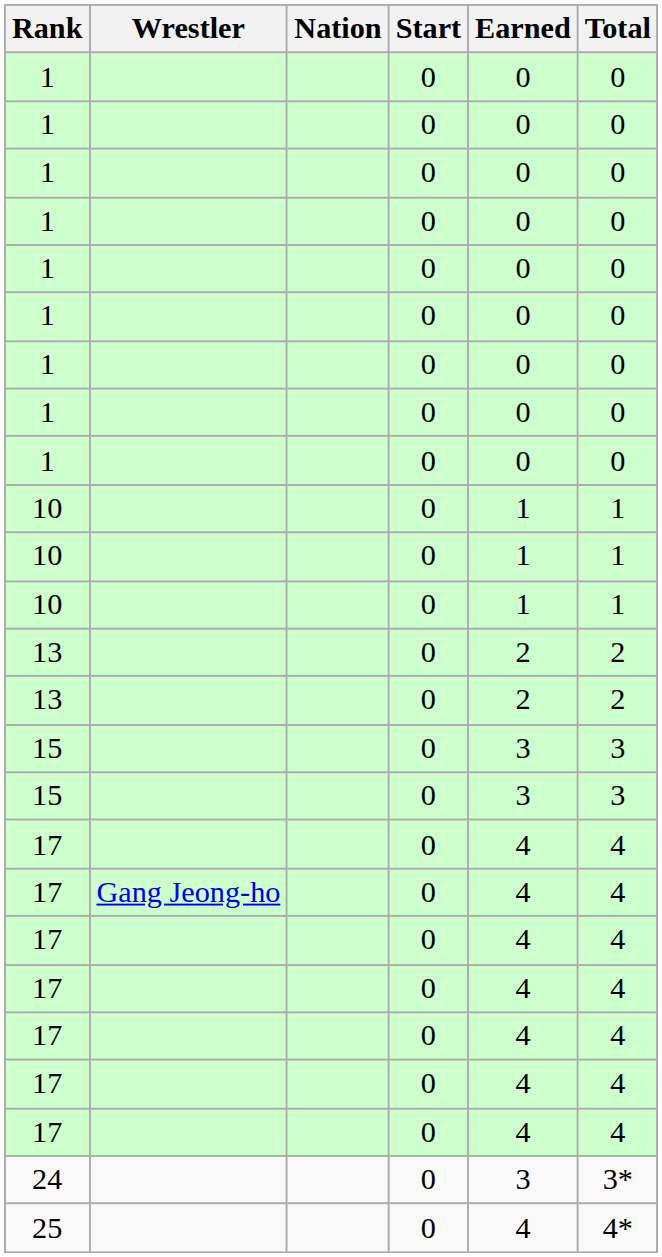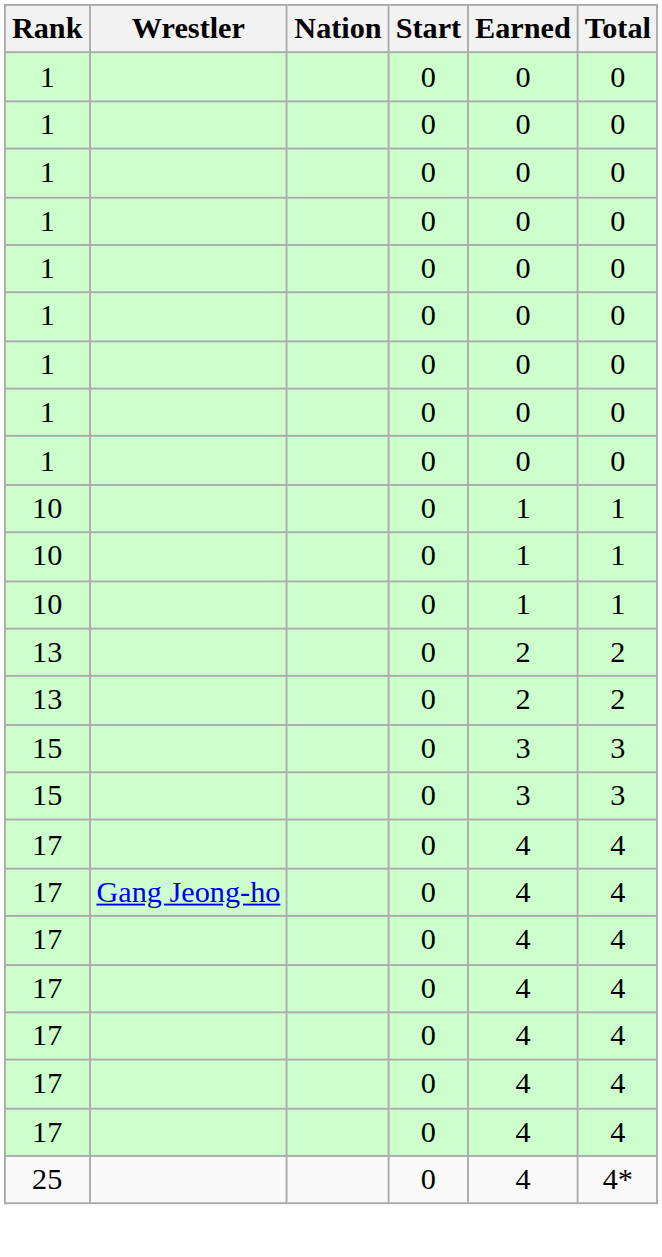 <table class="wikitable sortable" style="text-align:center;">
 <tr>
 <th>Rank</th>
 <th>Wrestler</th>
 <th>Nation</th>
 <th>Start</th>
 <th>Earned</th>
 <th>Total</th>
 </tr>
 <tr style="background:#cfc;">
 <td>1</td>
 <td align=left></td>
 <td align=left></td>
 <td>0</td>
 <td>0</td>
 <td>0</td>
 </tr>
 <tr style="background:#cfc;">
 <td>1</td>
 <td align=left></td>
 <td align=left></td>
 <td>0</td>
 <td>0</td>
 <td>0</td>
 </tr>
 <tr style="background:#cfc;">
 <td>1</td>
 <td align=left></td>
 <td align=left></td>
 <td>0</td>
 <td>0</td>
 <td>0</td>
 </tr>
 <tr style="background:#cfc;">
 <td>1</td>
 <td align=left></td>
 <td align=left></td>
 <td>0</td>
 <td>0</td>
 <td>0</td>
 </tr>
 <tr style="background:#cfc;">
 <td>1</td>
 <td align=left></td>
 <td align=left></td>
 <td>0</td>
 <td>0</td>
 <td>0</td>
 </tr>
 <tr style="background:#cfc;">
 <td>1</td>
 <td align=left></td>
 <td align=left></td>
 <td>0</td>
 <td>0</td>
 <td>0</td>
 </tr>
 <tr style="background:#cfc;">
 <td>1</td>
 <td align=left></td>
 <td align=left></td>
 <td>0</td>
 <td>0</td>
 <td>0</td>
 </tr>
 <tr style="background:#cfc;">
 <td>1</td>
 <td align=left></td>
 <td align=left></td>
 <td>0</td>
 <td>0</td>
 <td>0</td>
 </tr>
 <tr style="background:#cfc;">
 <td>1</td>
 <td align=left></td>
 <td align=left></td>
 <td>0</td>
 <td>0</td>
 <td>0</td>
 </tr>
 <tr style="background:#cfc;">
 <td>10</td>
 <td align=left></td>
 <td align=left></td>
 <td>0</td>
 <td>1</td>
 <td>1</td>
 </tr>
 <tr style="background:#cfc;">
 <td>10</td>
 <td align=left></td>
 <td align=left></td>
 <td>0</td>
 <td>1</td>
 <td>1</td>
 </tr>
 <tr style="background:#cfc;">
 <td>10</td>
 <td align=left></td>
 <td align=left></td>
 <td>0</td>
 <td>1</td>
 <td>1</td>
 </tr>
 <tr style="background:#cfc;">
 <td>13</td>
 <td align=left></td>
 <td align=left></td>
 <td>0</td>
 <td>2</td>
 <td>2</td>
 </tr>
 <tr style="background:#cfc;">
 <td>13</td>
 <td align=left></td>
 <td align=left></td>
 <td>0</td>
 <td>2</td>
 <td>2</td>
 </tr>
 <tr style="background:#cfc;">
 <td>15</td>
 <td align=left></td>
 <td align=left></td>
 <td>0</td>
 <td>3</td>
 <td>3</td>
 </tr>
 <tr style="background:#cfc;">
 <td>15</td>
 <td align=left></td>
 <td align=left></td>
 <td>0</td>
 <td>3</td>
 <td>3</td>
 </tr>
 <tr style="background:#cfc;">
 <td>17</td>
 <td align=left></td>
 <td align=left></td>
 <td>0</td>
 <td>4</td>
 <td>4</td>
 </tr>
 <tr style="background:#cfc;">
 <td>17</td>
 <td align=left><a href='#'>Gang Jeong-ho</a></td>
 <td align=left></td>
 <td>0</td>
 <td>4</td>
 <td>4</td>
 </tr>
 <tr style="background:#cfc;">
 <td>17</td>
 <td align=left></td>
 <td align=left></td>
 <td>0</td>
 <td>4</td>
 <td>4</td>
 </tr>
 <tr style="background:#cfc;">
 <td>17</td>
 <td align=left></td>
 <td align=left></td>
 <td>0</td>
 <td>4</td>
 <td>4</td>
 </tr>
 <tr style="background:#cfc;">
 <td>17</td>
 <td align=left></td>
 <td align=left></td>
 <td>0</td>
 <td>4</td>
 <td>4</td>
 </tr>
 <tr style="background:#cfc;">
 <td>17</td>
 <td align=left></td>
 <td align=left></td>
 <td>0</td>
 <td>4</td>
 <td>4</td>
 </tr>
 <tr style="background:#cfc;">
 <td>17</td>
 <td align=left></td>
 <td align=left></td>
 <td>0</td>
 <td>4</td>
 <td>4</td>
 </tr>
 <tr>
-<td>24</td>
-<td align=left></td>
-<td align=left></td>
-<td>0</td>
-<td>3</td>
-<td>3*</td>
-</tr>
-<tr>
 <td>25</td>
 <td align=left></td>
 <td align=left></td>
 <td>0</td>
 <td>4</td>
 <td>4*</td>
 </tr>
 </table>
